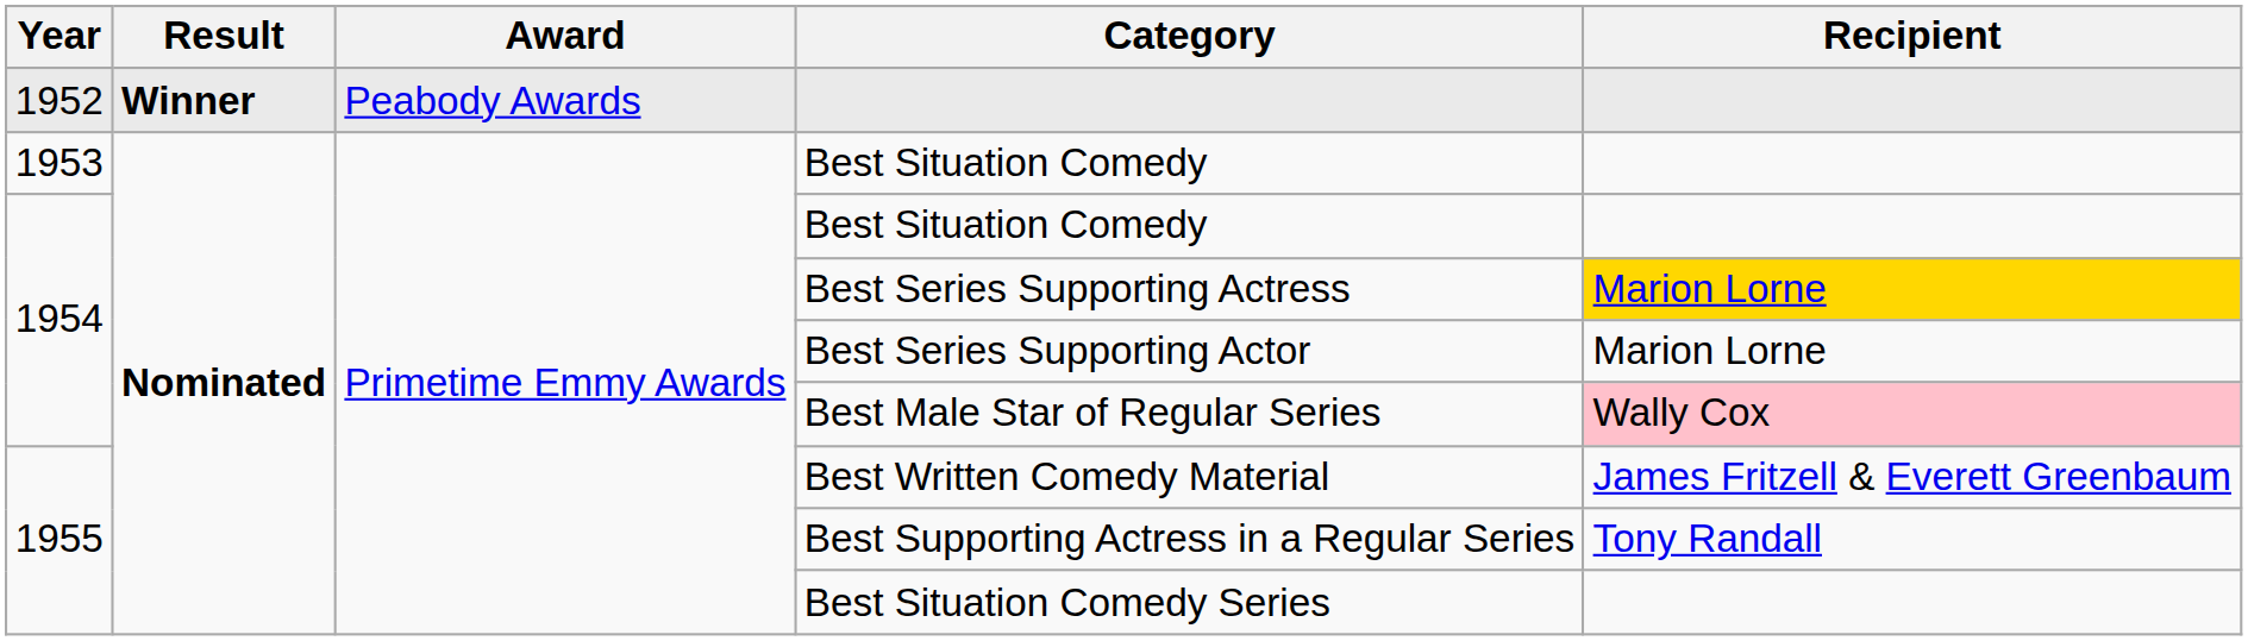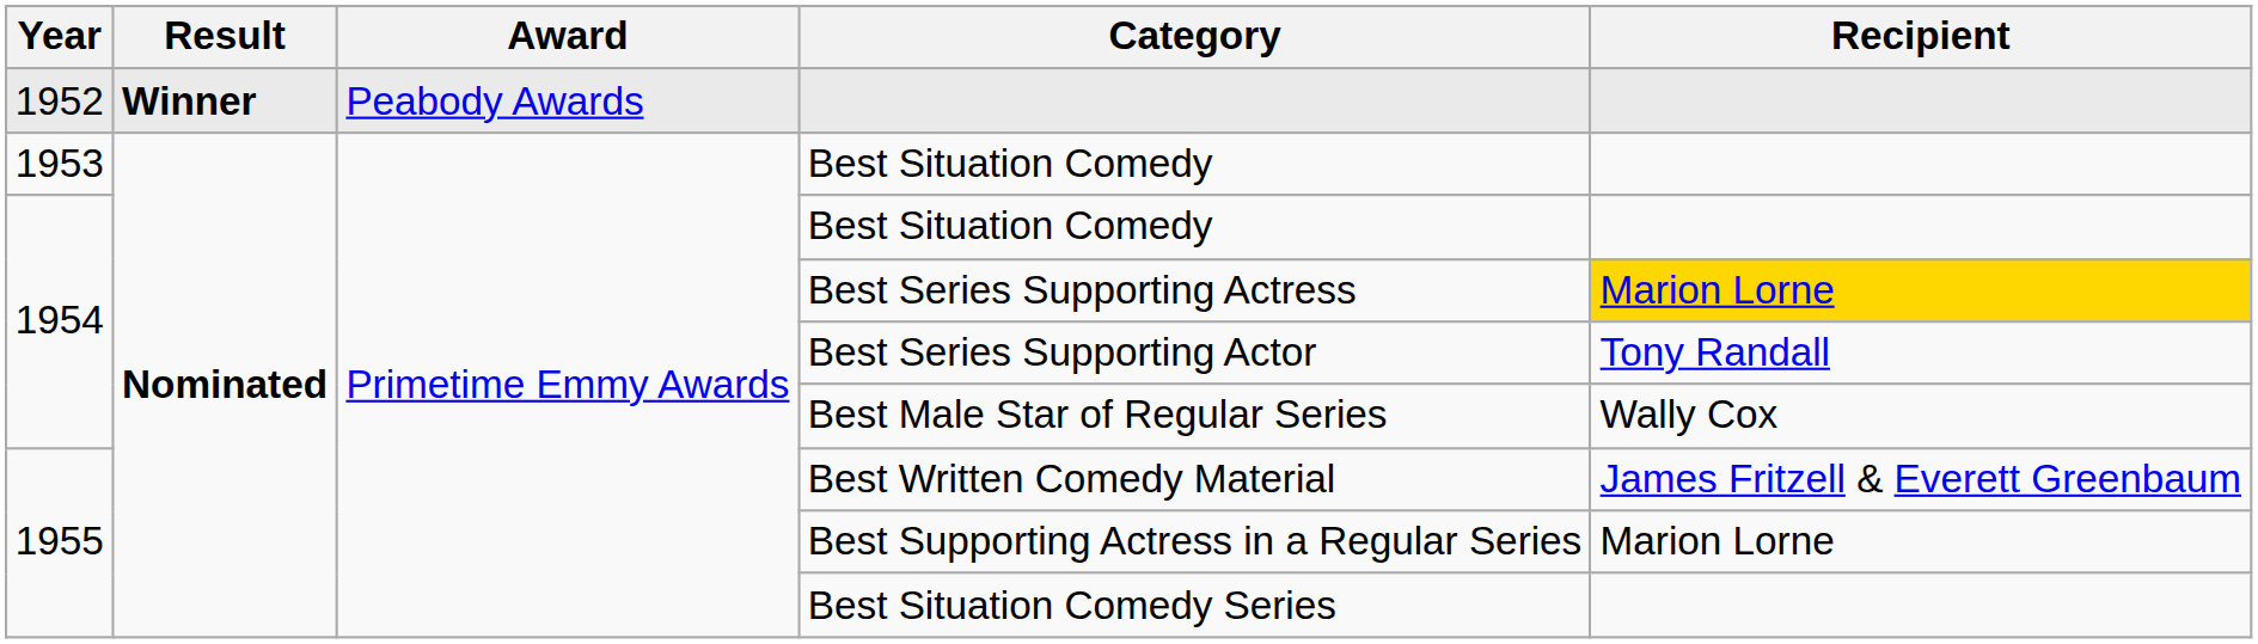 <table class="wikitable">
 <tr>
 <th>Year</th>
 <th>Result</th>
 <th>Award</th>
 <th>Category</th>
 <th>Recipient</th>
 </tr>
 <tr style="background-color: #EAEAEA;" |>
 <td>1952</td>
 <td><strong>Winner</strong></td>
 <td><a href='#'>Peabody Awards</a></td>
 <td></td>
 <td></td>
 </tr>
 <tr>
 <td>1953</td>
 <td rowspan=8><strong>Nominated</strong></td>
 <td rowspan=8><a href='#'>Primetime Emmy Awards</a></td>
 <td>Best Situation Comedy</td>
 <td></td>
 </tr>
 <tr>
 <td rowspan=4>1954</td>
 <td>Best Situation Comedy</td>
 <td></td>
 </tr>
 <tr>
 <td>Best Series Supporting Actress</td>
 <td style="background: gold;"><a href='#'>Marion Lorne</a></td>
 </tr>
 <tr>
 <td>Best Series Supporting Actor</td>
-<td>Marion Lorne</td>
+<td><a href='#'>Tony Randall</a></td>
 </tr>
 <tr>
 <td>Best Male Star of Regular Series</td>
-<td style="background: pink;">Wally Cox</td>
+<td>Wally Cox</td>
 </tr>
 <tr>
 <td rowspan=3>1955</td>
 <td>Best Written Comedy Material</td>
 <td><a href='#'>James Fritzell</a> & <a href='#'>Everett Greenbaum</a></td>
 </tr>
 <tr>
 <td>Best Supporting Actress in a Regular Series</td>
-<td><a href='#'>Tony Randall</a></td>
+<td>Marion Lorne</td>
 </tr>
 <tr>
 <td>Best Situation Comedy Series</td>
 <td></td>
 </tr>
 </table>
